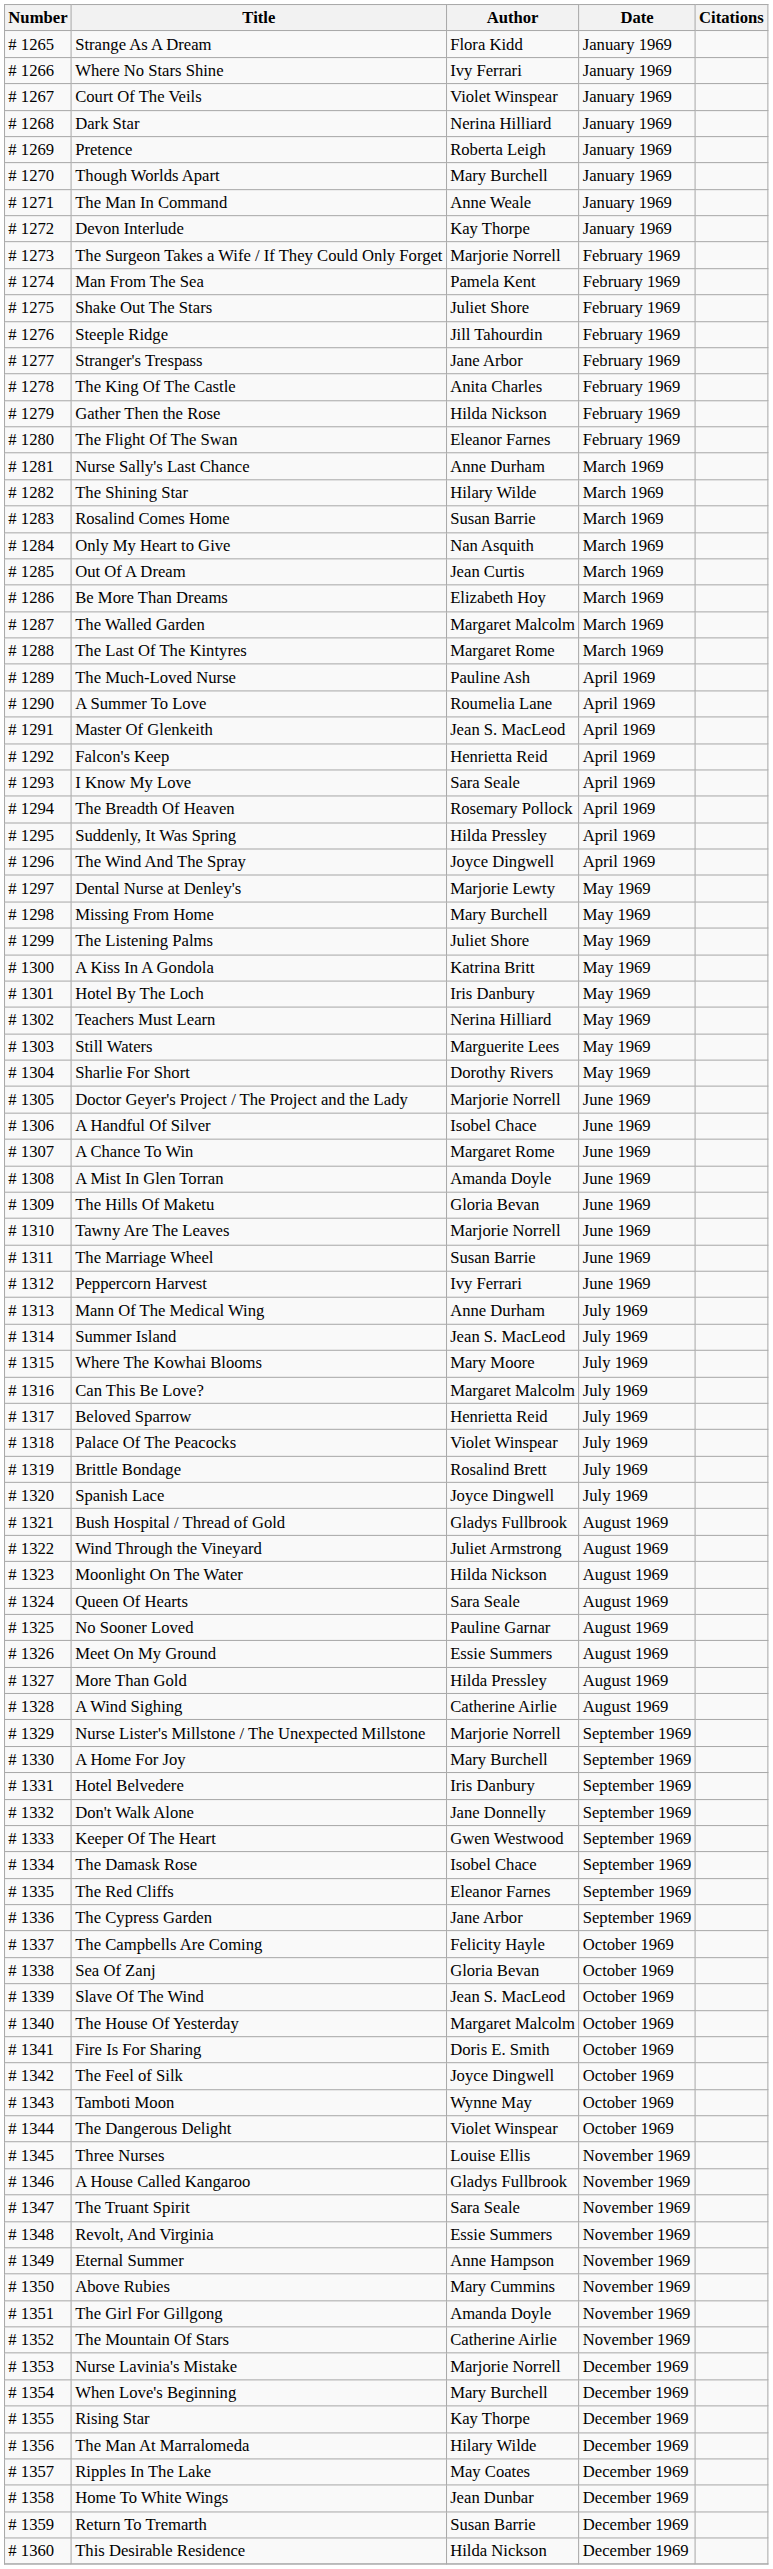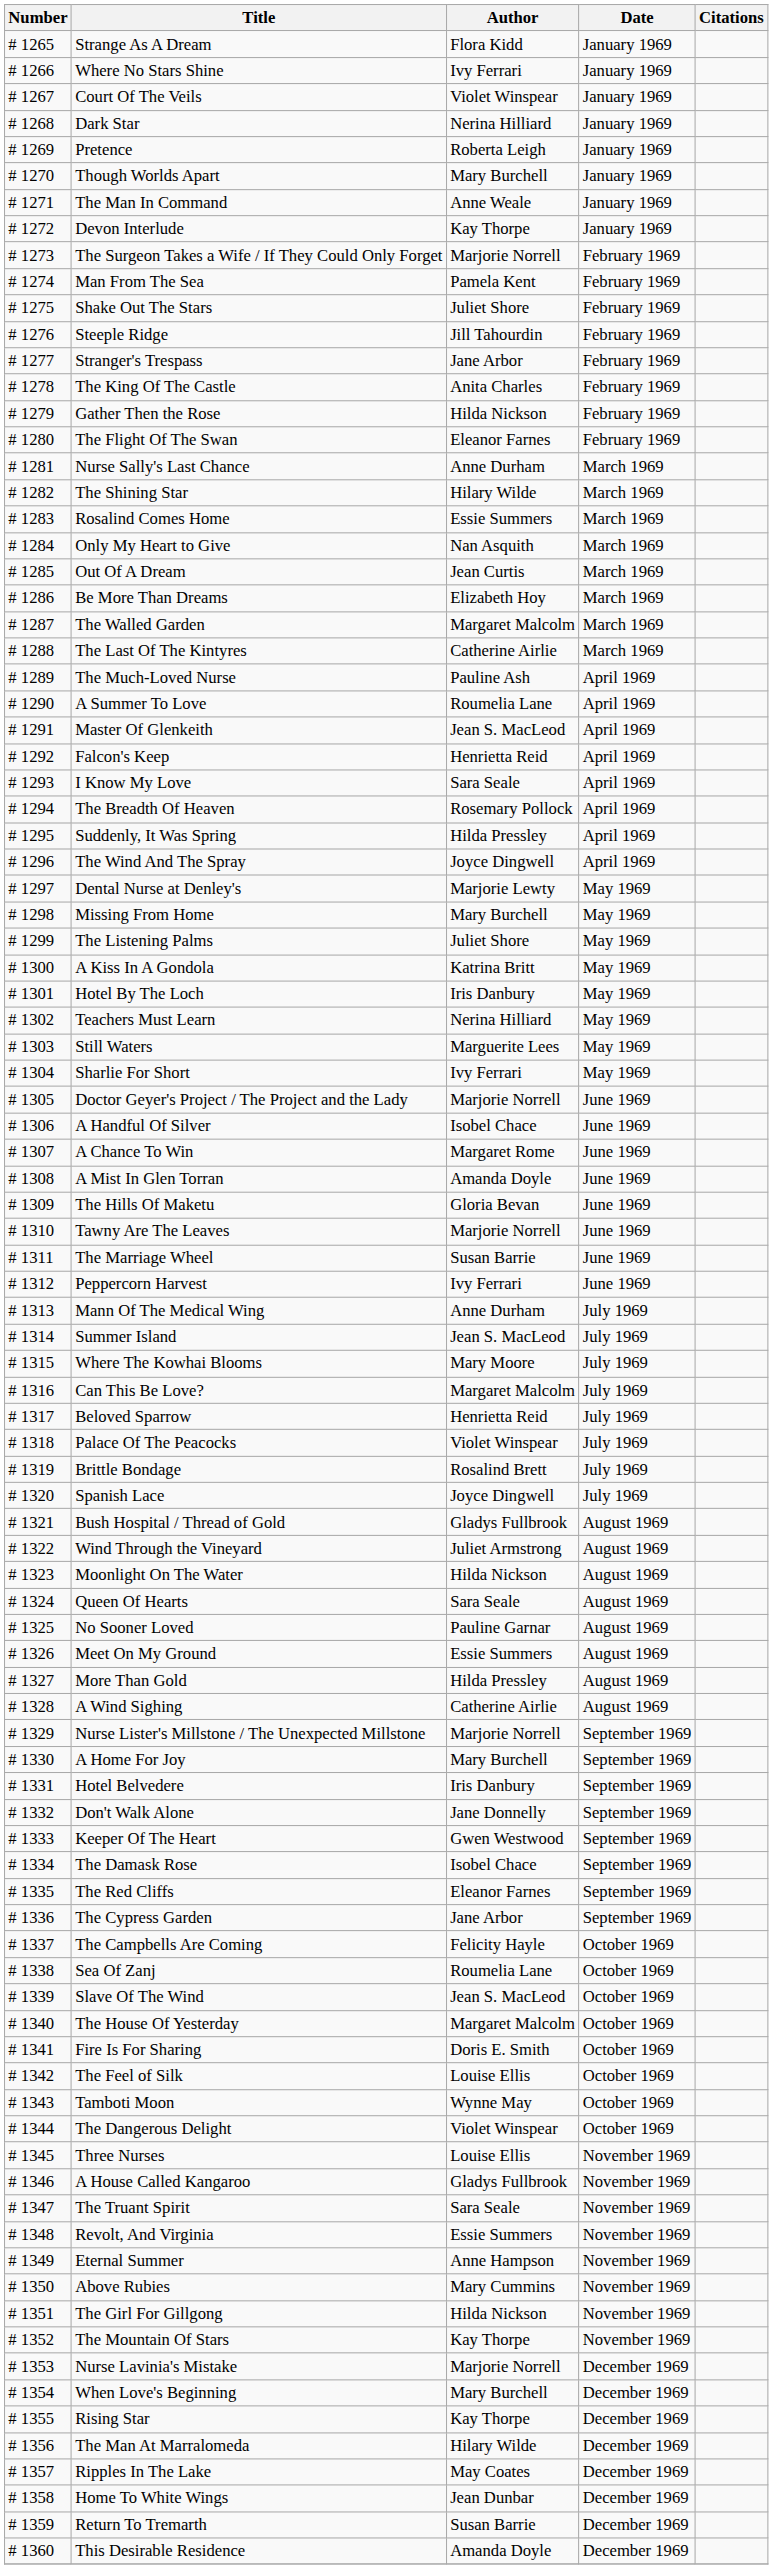 <table class="wikitable">
 <tr>
 <th>Number</th>
 <th>Title</th>
 <th>Author</th>
 <th>Date</th>
 <th>Citations</th>
 </tr>
 <tr>
 <td># 1265</td>
 <td>Strange As A Dream</td>
 <td>Flora Kidd</td>
 <td>January 1969</td>
 <td></td>
 </tr>
 <tr>
 <td># 1266</td>
 <td>Where No Stars Shine</td>
 <td>Ivy Ferrari</td>
 <td>January 1969</td>
 <td></td>
 </tr>
 <tr>
 <td># 1267</td>
 <td>Court Of The Veils</td>
 <td>Violet Winspear</td>
 <td>January 1969</td>
 <td></td>
 </tr>
 <tr>
 <td># 1268</td>
 <td>Dark Star</td>
 <td>Nerina Hilliard</td>
 <td>January 1969</td>
 <td></td>
 </tr>
 <tr>
 <td># 1269</td>
 <td>Pretence</td>
 <td>Roberta Leigh</td>
 <td>January 1969</td>
 <td></td>
 </tr>
 <tr>
 <td># 1270</td>
 <td>Though Worlds Apart</td>
 <td>Mary Burchell</td>
 <td>January 1969</td>
 <td></td>
 </tr>
 <tr>
 <td># 1271</td>
 <td>The Man In Command</td>
 <td>Anne Weale</td>
 <td>January 1969</td>
 <td></td>
 </tr>
 <tr>
 <td># 1272</td>
 <td>Devon Interlude</td>
 <td>Kay Thorpe</td>
 <td>January 1969</td>
 <td></td>
 </tr>
 <tr>
 <td># 1273</td>
 <td>The Surgeon Takes a Wife / If They Could Only Forget</td>
 <td>Marjorie Norrell</td>
 <td>February 1969</td>
 <td></td>
 </tr>
 <tr>
 <td># 1274</td>
 <td>Man From The Sea</td>
 <td>Pamela Kent</td>
 <td>February 1969</td>
 <td></td>
 </tr>
 <tr>
 <td># 1275</td>
 <td>Shake Out The Stars</td>
 <td>Juliet Shore</td>
 <td>February 1969</td>
 <td></td>
 </tr>
 <tr>
 <td># 1276</td>
 <td>Steeple Ridge</td>
 <td>Jill Tahourdin</td>
 <td>February 1969</td>
 <td></td>
 </tr>
 <tr>
 <td># 1277</td>
 <td>Stranger's Trespass</td>
 <td>Jane Arbor</td>
 <td>February 1969</td>
 <td></td>
 </tr>
 <tr>
 <td># 1278</td>
 <td>The King Of The Castle</td>
 <td>Anita Charles</td>
 <td>February 1969</td>
 <td></td>
 </tr>
 <tr>
 <td># 1279</td>
 <td>Gather Then the Rose</td>
 <td>Hilda Nickson</td>
 <td>February 1969</td>
 <td></td>
 </tr>
 <tr>
 <td># 1280</td>
 <td>The Flight Of The Swan</td>
 <td>Eleanor Farnes</td>
 <td>February 1969</td>
 <td></td>
 </tr>
 <tr>
 <td># 1281</td>
 <td>Nurse Sally's Last Chance</td>
 <td>Anne Durham</td>
 <td>March 1969</td>
 <td></td>
 </tr>
 <tr>
 <td># 1282</td>
 <td>The Shining Star</td>
 <td>Hilary Wilde</td>
 <td>March 1969</td>
 <td></td>
 </tr>
 <tr>
 <td># 1283</td>
 <td>Rosalind Comes Home</td>
-<td>Susan Barrie</td>
+<td>Essie Summers</td>
 <td>March 1969</td>
 <td></td>
 </tr>
 <tr>
 <td># 1284</td>
 <td>Only My Heart to Give</td>
 <td>Nan Asquith</td>
 <td>March 1969</td>
 <td></td>
 </tr>
 <tr>
 <td># 1285</td>
 <td>Out Of A Dream</td>
 <td>Jean Curtis</td>
 <td>March 1969</td>
 <td></td>
 </tr>
 <tr>
 <td># 1286</td>
 <td>Be More Than Dreams</td>
 <td>Elizabeth Hoy</td>
 <td>March 1969</td>
 <td></td>
 </tr>
 <tr>
 <td># 1287</td>
 <td>The Walled Garden</td>
 <td>Margaret Malcolm</td>
 <td>March 1969</td>
 <td></td>
 </tr>
 <tr>
 <td># 1288</td>
 <td>The Last Of The Kintyres</td>
-<td>Margaret Rome</td>
+<td>Catherine Airlie</td>
 <td>March 1969</td>
 <td></td>
 </tr>
 <tr>
 <td># 1289</td>
 <td>The Much-Loved Nurse</td>
 <td>Pauline Ash</td>
 <td>April 1969</td>
 <td></td>
 </tr>
 <tr>
 <td># 1290</td>
 <td>A Summer To Love</td>
 <td>Roumelia Lane</td>
 <td>April 1969</td>
 <td></td>
 </tr>
 <tr>
 <td># 1291</td>
 <td>Master Of Glenkeith</td>
 <td>Jean S. MacLeod</td>
 <td>April 1969</td>
 <td></td>
 </tr>
 <tr>
 <td># 1292</td>
 <td>Falcon's Keep</td>
 <td>Henrietta Reid</td>
 <td>April 1969</td>
 <td></td>
 </tr>
 <tr>
 <td># 1293</td>
 <td>I Know My Love</td>
 <td>Sara Seale</td>
 <td>April 1969</td>
 <td></td>
 </tr>
 <tr>
 <td># 1294</td>
 <td>The Breadth Of Heaven</td>
 <td>Rosemary Pollock</td>
 <td>April 1969</td>
 <td></td>
 </tr>
 <tr>
 <td># 1295</td>
 <td>Suddenly, It Was Spring</td>
 <td>Hilda Pressley</td>
 <td>April 1969</td>
 <td></td>
 </tr>
 <tr>
 <td># 1296</td>
 <td>The Wind And The Spray</td>
 <td>Joyce Dingwell</td>
 <td>April 1969</td>
 <td></td>
 </tr>
 <tr>
 <td># 1297</td>
 <td>Dental Nurse at Denley's</td>
 <td>Marjorie Lewty</td>
 <td>May 1969</td>
 <td></td>
 </tr>
 <tr>
 <td># 1298</td>
 <td>Missing From Home</td>
 <td>Mary Burchell</td>
 <td>May 1969</td>
 <td></td>
 </tr>
 <tr>
 <td># 1299</td>
 <td>The Listening Palms</td>
 <td>Juliet Shore</td>
 <td>May 1969</td>
 <td></td>
 </tr>
 <tr>
 <td># 1300</td>
 <td>A Kiss In A Gondola</td>
 <td>Katrina Britt</td>
 <td>May 1969</td>
 <td></td>
 </tr>
 <tr>
 <td># 1301</td>
 <td>Hotel By The Loch</td>
 <td>Iris Danbury</td>
 <td>May 1969</td>
 <td></td>
 </tr>
 <tr>
 <td># 1302</td>
 <td>Teachers Must Learn</td>
 <td>Nerina Hilliard</td>
 <td>May 1969</td>
 <td></td>
 </tr>
 <tr>
 <td># 1303</td>
 <td>Still Waters</td>
 <td>Marguerite Lees</td>
 <td>May 1969</td>
 <td></td>
 </tr>
 <tr>
 <td># 1304</td>
 <td>Sharlie For Short</td>
-<td>Dorothy Rivers</td>
+<td>Ivy Ferrari</td>
 <td>May 1969</td>
 <td></td>
 </tr>
 <tr>
 <td># 1305</td>
 <td>Doctor Geyer's Project / The Project and the Lady</td>
 <td>Marjorie Norrell</td>
 <td>June 1969</td>
 <td></td>
 </tr>
 <tr>
 <td># 1306</td>
 <td>A Handful Of Silver</td>
 <td>Isobel Chace</td>
 <td>June 1969</td>
 <td></td>
 </tr>
 <tr>
 <td># 1307</td>
 <td>A Chance To Win</td>
 <td>Margaret Rome</td>
 <td>June 1969</td>
 <td></td>
 </tr>
 <tr>
 <td># 1308</td>
 <td>A Mist In Glen Torran</td>
 <td>Amanda Doyle</td>
 <td>June 1969</td>
 <td></td>
 </tr>
 <tr>
 <td># 1309</td>
 <td>The Hills Of Maketu</td>
 <td>Gloria Bevan</td>
 <td>June 1969</td>
 <td></td>
 </tr>
 <tr>
 <td># 1310</td>
 <td>Tawny Are The Leaves</td>
 <td>Marjorie Norrell</td>
 <td>June 1969</td>
 <td></td>
 </tr>
 <tr>
 <td># 1311</td>
 <td>The Marriage Wheel</td>
 <td>Susan Barrie</td>
 <td>June 1969</td>
 <td></td>
 </tr>
 <tr>
 <td># 1312</td>
 <td>Peppercorn Harvest</td>
 <td>Ivy Ferrari</td>
 <td>June 1969</td>
 <td></td>
 </tr>
 <tr>
 <td># 1313</td>
 <td>Mann Of The Medical Wing</td>
 <td>Anne Durham</td>
 <td>July 1969</td>
 <td></td>
 </tr>
 <tr>
 <td># 1314</td>
 <td>Summer Island</td>
 <td>Jean S. MacLeod</td>
 <td>July 1969</td>
 <td></td>
 </tr>
 <tr>
 <td># 1315</td>
 <td>Where The Kowhai Blooms</td>
 <td>Mary Moore</td>
 <td>July 1969</td>
 <td></td>
 </tr>
 <tr>
 <td># 1316</td>
 <td>Can This Be Love?</td>
 <td>Margaret Malcolm</td>
 <td>July 1969</td>
 <td></td>
 </tr>
 <tr>
 <td># 1317</td>
 <td>Beloved Sparrow</td>
 <td>Henrietta Reid</td>
 <td>July 1969</td>
 <td></td>
 </tr>
 <tr>
 <td># 1318</td>
 <td>Palace Of The Peacocks</td>
 <td>Violet Winspear</td>
 <td>July 1969</td>
 <td></td>
 </tr>
 <tr>
 <td># 1319</td>
 <td>Brittle Bondage</td>
 <td>Rosalind Brett</td>
 <td>July 1969</td>
 <td></td>
 </tr>
 <tr>
 <td># 1320</td>
 <td>Spanish Lace</td>
 <td>Joyce Dingwell</td>
 <td>July 1969</td>
 <td></td>
 </tr>
 <tr>
 <td># 1321</td>
 <td>Bush Hospital / Thread of Gold</td>
 <td>Gladys Fullbrook</td>
 <td>August 1969</td>
 <td></td>
 </tr>
 <tr>
 <td># 1322</td>
 <td>Wind Through the Vineyard</td>
 <td>Juliet Armstrong</td>
 <td>August 1969</td>
 <td></td>
 </tr>
 <tr>
 <td># 1323</td>
 <td>Moonlight On The Water</td>
 <td>Hilda Nickson</td>
 <td>August 1969</td>
 <td></td>
 </tr>
 <tr>
 <td># 1324</td>
 <td>Queen Of Hearts</td>
 <td>Sara Seale</td>
 <td>August 1969</td>
 <td></td>
 </tr>
 <tr>
 <td># 1325</td>
 <td>No Sooner Loved</td>
 <td>Pauline Garnar</td>
 <td>August 1969</td>
 <td></td>
 </tr>
 <tr>
 <td># 1326</td>
 <td>Meet On My Ground</td>
 <td>Essie Summers</td>
 <td>August 1969</td>
 <td></td>
 </tr>
 <tr>
 <td># 1327</td>
 <td>More Than Gold</td>
 <td>Hilda Pressley</td>
 <td>August 1969</td>
 <td></td>
 </tr>
 <tr>
 <td># 1328</td>
 <td>A Wind Sighing</td>
 <td>Catherine Airlie</td>
 <td>August 1969</td>
 <td></td>
 </tr>
 <tr>
 <td># 1329</td>
 <td>Nurse Lister's Millstone / The Unexpected Millstone</td>
 <td>Marjorie Norrell</td>
 <td>September 1969</td>
 <td></td>
 </tr>
 <tr>
 <td># 1330</td>
 <td>A Home For Joy</td>
 <td>Mary Burchell</td>
 <td>September 1969</td>
 <td></td>
 </tr>
 <tr>
 <td># 1331</td>
 <td>Hotel Belvedere</td>
 <td>Iris Danbury</td>
 <td>September 1969</td>
 <td></td>
 </tr>
 <tr>
 <td># 1332</td>
 <td>Don't Walk Alone</td>
 <td>Jane Donnelly</td>
 <td>September 1969</td>
 <td></td>
 </tr>
 <tr>
 <td># 1333</td>
 <td>Keeper Of The Heart</td>
 <td>Gwen Westwood</td>
 <td>September 1969</td>
 <td></td>
 </tr>
 <tr>
 <td># 1334</td>
 <td>The Damask Rose</td>
 <td>Isobel Chace</td>
 <td>September 1969</td>
 <td></td>
 </tr>
 <tr>
 <td># 1335</td>
 <td>The Red Cliffs</td>
 <td>Eleanor Farnes</td>
 <td>September 1969</td>
 <td></td>
 </tr>
 <tr>
 <td># 1336</td>
 <td>The Cypress Garden</td>
 <td>Jane Arbor</td>
 <td>September 1969</td>
 <td></td>
 </tr>
 <tr>
 <td># 1337</td>
 <td>The Campbells Are Coming</td>
 <td>Felicity Hayle</td>
 <td>October 1969</td>
 <td></td>
 </tr>
 <tr>
 <td># 1338</td>
 <td>Sea Of Zanj</td>
-<td>Gloria Bevan</td>
+<td>Roumelia Lane</td>
 <td>October 1969</td>
 <td></td>
 </tr>
 <tr>
 <td># 1339</td>
 <td>Slave Of The Wind</td>
 <td>Jean S. MacLeod</td>
 <td>October 1969</td>
 <td></td>
 </tr>
 <tr>
 <td># 1340</td>
 <td>The House Of Yesterday</td>
 <td>Margaret Malcolm</td>
 <td>October 1969</td>
 <td></td>
 </tr>
 <tr>
 <td># 1341</td>
 <td>Fire Is For Sharing</td>
 <td>Doris E. Smith</td>
 <td>October 1969</td>
 <td></td>
 </tr>
 <tr>
 <td># 1342</td>
 <td>The Feel of Silk</td>
-<td>Joyce Dingwell</td>
+<td>Louise Ellis</td>
 <td>October 1969</td>
 <td></td>
 </tr>
 <tr>
 <td># 1343</td>
 <td>Tamboti Moon</td>
 <td>Wynne May</td>
 <td>October 1969</td>
 <td></td>
 </tr>
 <tr>
 <td># 1344</td>
 <td>The Dangerous Delight</td>
 <td>Violet Winspear</td>
 <td>October 1969</td>
 <td></td>
 </tr>
 <tr>
 <td># 1345</td>
 <td>Three Nurses</td>
 <td>Louise Ellis</td>
 <td>November 1969</td>
 <td></td>
 </tr>
 <tr>
 <td># 1346</td>
 <td>A House Called Kangaroo</td>
 <td>Gladys Fullbrook</td>
 <td>November 1969</td>
 <td></td>
 </tr>
 <tr>
 <td># 1347</td>
 <td>The Truant Spirit</td>
 <td>Sara Seale</td>
 <td>November 1969</td>
 <td></td>
 </tr>
 <tr>
 <td># 1348</td>
 <td>Revolt, And Virginia</td>
 <td>Essie Summers</td>
 <td>November 1969</td>
 <td></td>
 </tr>
 <tr>
 <td># 1349</td>
 <td>Eternal Summer</td>
 <td>Anne Hampson</td>
 <td>November 1969</td>
 <td></td>
 </tr>
 <tr>
 <td># 1350</td>
 <td>Above Rubies</td>
 <td>Mary Cummins</td>
 <td>November 1969</td>
 <td></td>
 </tr>
 <tr>
 <td># 1351</td>
 <td>The Girl For Gillgong</td>
-<td>Amanda Doyle</td>
+<td>Hilda Nickson</td>
 <td>November 1969</td>
 <td></td>
 </tr>
 <tr>
 <td># 1352</td>
 <td>The Mountain Of Stars</td>
-<td>Catherine Airlie</td>
+<td>Kay Thorpe</td>
 <td>November 1969</td>
 <td></td>
 </tr>
 <tr>
 <td># 1353</td>
 <td>Nurse Lavinia's Mistake</td>
 <td>Marjorie Norrell</td>
 <td>December 1969</td>
 <td></td>
 </tr>
 <tr>
 <td># 1354</td>
 <td>When Love's Beginning</td>
 <td>Mary Burchell</td>
 <td>December 1969</td>
 <td></td>
 </tr>
 <tr>
 <td># 1355</td>
 <td>Rising Star</td>
 <td>Kay Thorpe</td>
 <td>December 1969</td>
 <td></td>
 </tr>
 <tr>
 <td># 1356</td>
 <td>The Man At Marralomeda</td>
 <td>Hilary Wilde</td>
 <td>December 1969</td>
 <td></td>
 </tr>
 <tr>
 <td># 1357</td>
 <td>Ripples In The Lake</td>
 <td>May Coates</td>
 <td>December 1969</td>
 <td></td>
 </tr>
 <tr>
 <td># 1358</td>
 <td>Home To White Wings</td>
 <td>Jean Dunbar</td>
 <td>December 1969</td>
 <td></td>
 </tr>
 <tr>
 <td># 1359</td>
 <td>Return To Tremarth</td>
 <td>Susan Barrie</td>
 <td>December 1969</td>
 <td></td>
 </tr>
 <tr>
 <td># 1360</td>
 <td>This Desirable Residence</td>
-<td>Hilda Nickson</td>
+<td>Amanda Doyle</td>
 <td>December 1969</td>
 <td></td>
 </tr>
 <tr>
 </tr>
 </table>
